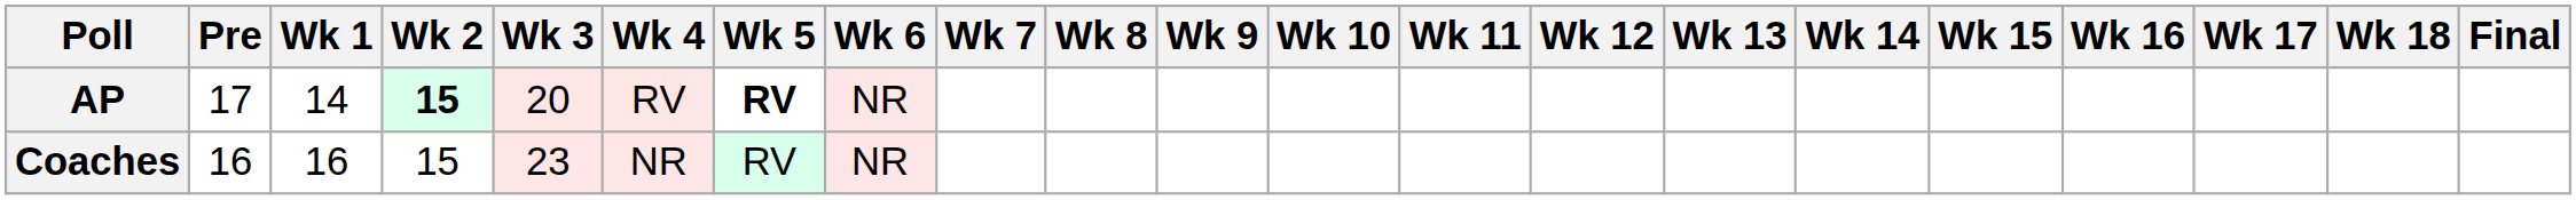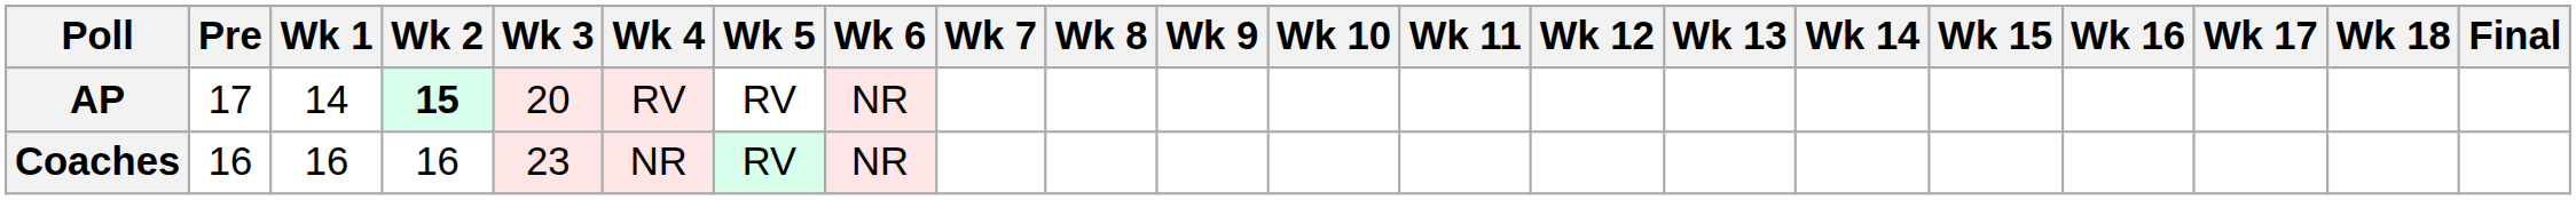 <table class="wikitable" style="white-space:nowrap;">
 <tr>
 <th>Poll</th>
 <th>Pre</th>
 <th>Wk 1</th>
 <th>Wk 2</th>
 <th>Wk 3</th>
 <th>Wk 4</th>
 <th>Wk 5</th>
 <th>Wk 6</th>
 <th>Wk 7</th>
 <th>Wk 8</th>
 <th>Wk 9</th>
 <th>Wk 10</th>
 <th>Wk 11</th>
 <th>Wk 12</th>
 <th>Wk 13</th>
 <th>Wk 14</th>
 <th>Wk 15</th>
 <th>Wk 16</th>
 <th>Wk 17</th>
 <th>Wk 18</th>
 <th>Final</th>
 </tr>
 <tr style="text-align:center;">
 <th>AP</th>
 <td style="background:#FFF;">17</td>
 <td style="background:#FFF;">14</td>
 <td style="background:#D8FFEB;"><strong>15</strong></td>
 <td style="background:#FFE6E6;">20</td>
 <td style="background:#FFE6E6;">RV</td>
-<td style="background:#FFF;"><strong>RV</strong></td>
+<td style="background:#FFF;">RV</td>
 <td style="background:#FFE6E6;">NR</td>
 <td style="background:#FFF;"></td>
 <td style="background:#FFF;"></td>
 <td style="background:#FFF;"></td>
 <td style="background:#FFF;"></td>
 <td style="background:#FFF;"></td>
 <td style="background:#FFF;"></td>
 <td style="background:#FFF;"></td>
 <td style="background:#FFF;"></td>
 <td style="background:#FFF;"></td>
 <td style="background:#FFF;"></td>
 <td style="background:#FFF;"></td>
 <td style="background:#FFF;"></td>
 <td style="background:#FFF;"></td>
 </tr>
 <tr style="text-align:center;">
 <th>Coaches</th>
 <td style="background:#FFF;">16</td>
 <td style="background:#FFF;">16</td>
-<td style="background:#FFF;">15</td>
+<td style="background:#FFF;">16</td>
 <td style="background:#FFE6E6;">23</td>
 <td style="background:#FFE6E6;">NR</td>
 <td style="background:#D8FFEB;">RV</td>
 <td style="background:#FFE6E6;">NR</td>
 <td style="background:#FFF;"></td>
 <td style="background:#FFF;"></td>
 <td style="background:#FFF;"></td>
 <td style="background:#FFF;"></td>
 <td style="background:#FFF;"></td>
 <td style="background:#FFF;"></td>
 <td style="background:#FFF;"></td>
 <td style="background:#FFF;"></td>
 <td style="background:#FFF;"></td>
 <td style="background:#FFF;"></td>
 <td style="background:#FFF;"></td>
 <td style="background:#FFF;"></td>
 <td style="background:#FFF;"></td>
 </tr>
 </table>
